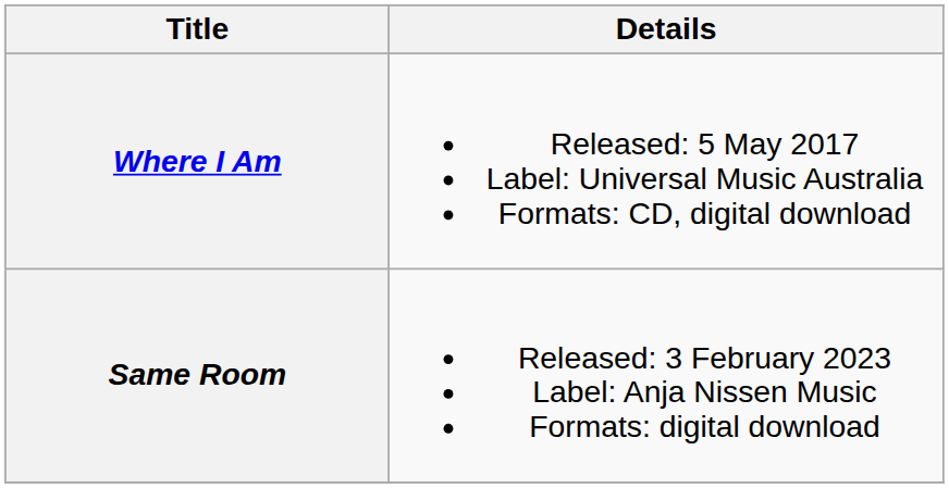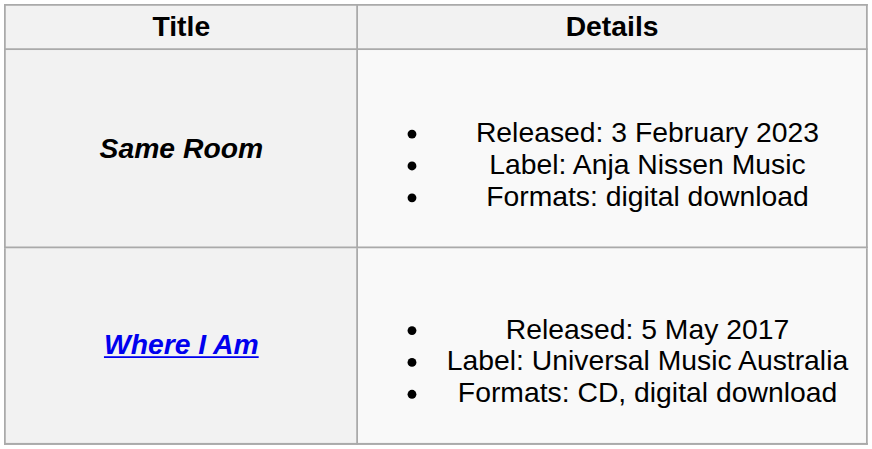 <table class="wikitable plainrowheaders" style="text-align:center;">
 <tr>
 <th scope="col" style="width:12em;">Title</th>
 <th scope="col" style="width:17.5em;">Details</th>
 </tr>
 <tr>
+<th scope="row"><em>Same Room</em></th>
+<td><br><ul><li>Released: 3 February 2023</li><li>Label: Anja Nissen Music</li><li>Formats: digital download</li></ul></td>
+</tr>
+<tr>
 <th scope="row"><em><a href='#'>Where I Am</a></em></th>
 <td><br><ul><li>Released: 5 May 2017</li><li>Label: Universal Music Australia</li><li>Formats: CD, digital download</li></ul></td>
 </tr>
 <tr>
-<th scope="row"><em>Same Room</em></th>
-<td><br><ul><li>Released: 3 February 2023</li><li>Label: Anja Nissen Music</li><li>Formats: digital download</li></ul></td>
-</tr>
-<tr>
 </tr>
 </table>
